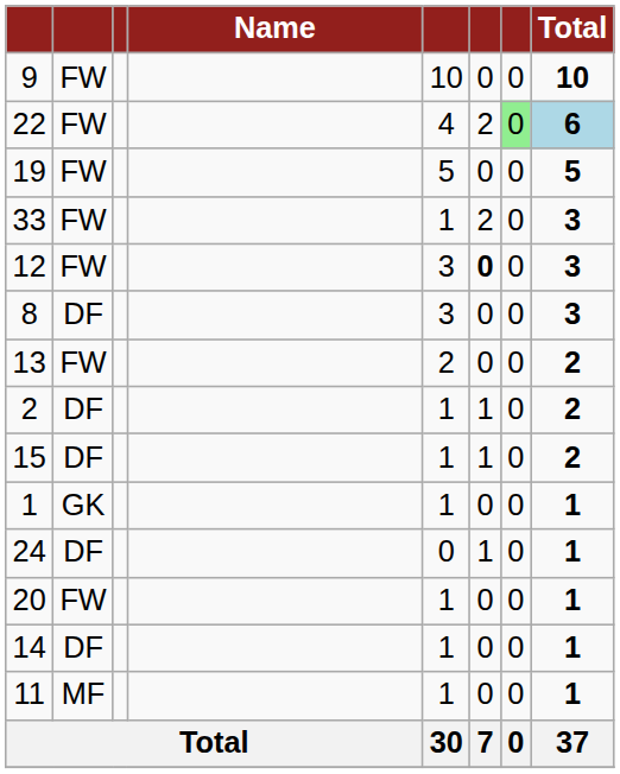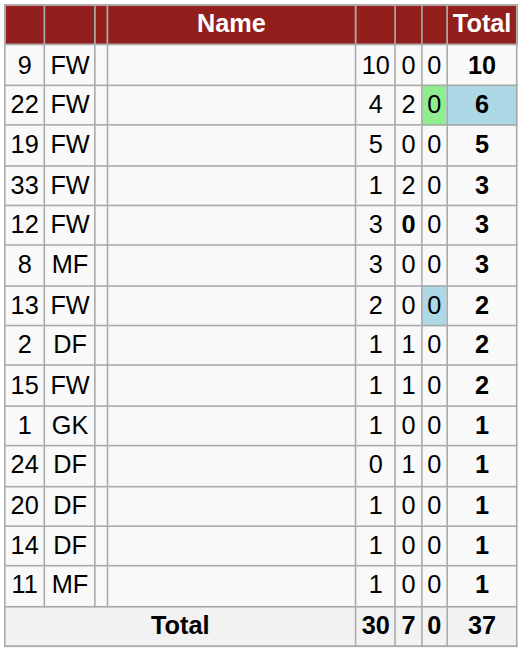 <table class="wikitable sortable" style="text-align:center;">
 <tr>
 <th style="background:#921f1c; color:#fff;" scope="col"></th>
 <th style="background:#921f1c; color:#fff;" scope="col"></th>
 <th style="background:#921f1c; color:#fff;" scope="col"></th>
 <th style="background:#921f1c; color:#fff; width:150px;" scope="col">Name</th>
 <th style="background:#921f1c; color:#fff;" scope="col"></th>
 <th style="background:#921f1c; color:#fff;" scope="col"></th>
 <th style="background:#921f1c; color:#fff;" scope="col"></th>
 <th style="background:#921f1c; color:#fff;" scope="col">Total</th>
 </tr>
 <tr>
 <td>9</td>
 <td>FW</td>
 <td></td>
 <td></td>
 <td>10</td>
 <td>0</td>
 <td>0</td>
 <td><strong>10</strong></td>
 </tr>
 <tr>
 <td>22</td>
 <td>FW</td>
 <td></td>
 <td></td>
 <td>4</td>
 <td>2</td>
 <td style="background: lightgreen;">0</td>
 <td style="background: lightblue;"><strong>6</strong></td>
 </tr>
 <tr>
 <td>19</td>
 <td>FW</td>
 <td></td>
 <td></td>
 <td>5</td>
 <td>0</td>
 <td>0</td>
 <td><strong>5</strong></td>
 </tr>
 <tr>
 <td>33</td>
 <td>FW</td>
 <td></td>
 <td></td>
 <td>1</td>
 <td>2</td>
 <td>0</td>
 <td><strong>3</strong></td>
 </tr>
 <tr>
 <td>12</td>
 <td>FW</td>
 <td></td>
 <td></td>
 <td>3</td>
 <td><strong>0</strong></td>
 <td>0</td>
 <td><strong>3</strong></td>
 </tr>
 <tr>
 <td>8</td>
-<td>DF</td>
+<td>MF</td>
 <td></td>
 <td></td>
 <td>3</td>
 <td>0</td>
 <td>0</td>
 <td><strong>3</strong></td>
 </tr>
 <tr>
 <td>13</td>
 <td>FW</td>
 <td></td>
 <td></td>
 <td>2</td>
 <td>0</td>
-<td>0</td>
+<td style="background: lightblue;">0</td>
 <td><strong>2</strong></td>
 </tr>
 <tr>
 <td>2</td>
 <td>DF</td>
 <td></td>
 <td></td>
 <td>1</td>
 <td>1</td>
 <td>0</td>
 <td><strong>2</strong></td>
 </tr>
 <tr>
 <td>15</td>
-<td>DF</td>
+<td>FW</td>
 <td></td>
 <td></td>
 <td>1</td>
 <td>1</td>
 <td>0</td>
 <td><strong>2</strong></td>
 </tr>
 <tr>
 <td>1</td>
 <td>GK</td>
 <td></td>
 <td></td>
 <td>1</td>
 <td>0</td>
 <td>0</td>
 <td><strong>1</strong></td>
 </tr>
 <tr>
 <td>24</td>
 <td>DF</td>
 <td></td>
 <td></td>
 <td>0</td>
 <td>1</td>
 <td>0</td>
 <td><strong>1</strong></td>
 </tr>
 <tr>
 <td>20</td>
-<td>FW</td>
+<td>DF</td>
 <td></td>
 <td></td>
 <td>1</td>
 <td>0</td>
 <td>0</td>
 <td><strong>1</strong></td>
 </tr>
 <tr>
 <td>14</td>
 <td>DF</td>
 <td></td>
 <td></td>
 <td>1</td>
 <td>0</td>
 <td>0</td>
 <td><strong>1</strong></td>
 </tr>
 <tr>
 <td>11</td>
 <td>MF</td>
 <td></td>
 <td></td>
 <td>1</td>
 <td>0</td>
 <td>0</td>
 <td><strong>1</strong></td>
 </tr>
 <tr>
 <th colspan=4 scope="row">Total</th>
 <th>30</th>
 <th>7</th>
 <th>0</th>
 <th>37</th>
 </tr>
 <tr>
 </tr>
 </table>
